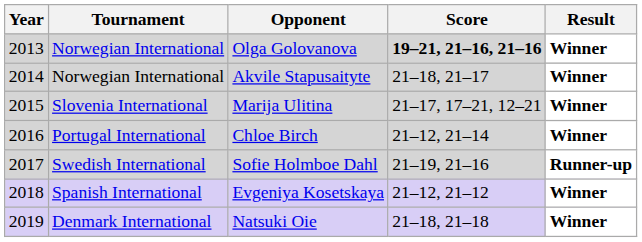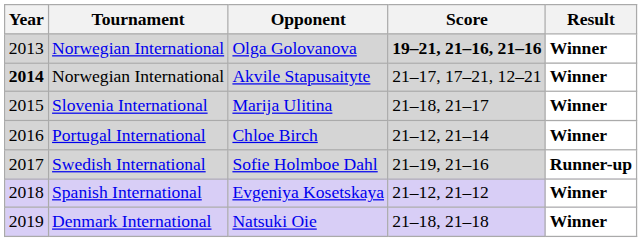 <table class="sortable wikitable" style="font-size: 90%;">
 <tr>
 <th>Year</th>
 <th>Tournament</th>
 <th>Opponent</th>
 <th>Score</th>
 <th>Result</th>
 </tr>
 <tr style="background:#D5D5D5">
 <td align="center">2013</td>
 <td align="left"><a href='#'>Norwegian International</a></td>
 <td align="left"> <a href='#'>Olga Golovanova</a></td>
 <td align="left"><strong>19–21, 21–16, 21–16</strong></td>
 <td style="text-align:left; background:white"> <strong>Winner</strong></td>
 </tr>
 <tr style="background:#D5D5D5">
-<td align="center">2014</td>
+<td align="center"><strong>2014</strong></td>
 <td align="left">Norwegian International</td>
 <td align="left"> <a href='#'>Akvile Stapusaityte</a></td>
-<td align="left">21–18, 21–17</td>
+<td align="left">21–17, 17–21, 12–21</td>
 <td style="text-align:left; background:white"> <strong>Winner</strong></td>
 </tr>
 <tr style="background:#D5D5D5">
 <td align="center">2015</td>
 <td align="left"><a href='#'>Slovenia International</a></td>
 <td align="left"> <a href='#'>Marija Ulitina</a></td>
-<td align="left">21–17, 17–21, 12–21</td>
+<td align="left">21–18, 21–17</td>
 <td style="text-align:left; background:white"> <strong>Winner</strong></td>
 </tr>
 <tr style="background:#D5D5D5">
 <td align="center">2016</td>
 <td align="left"><a href='#'>Portugal International</a></td>
 <td align="left"> <a href='#'>Chloe Birch</a></td>
 <td align="left">21–12, 21–14</td>
 <td style="text-align:left; background:white"> <strong>Winner</strong></td>
 </tr>
 <tr style="background:#D5D5D5">
 <td align="center">2017</td>
 <td align="left"><a href='#'>Swedish International</a></td>
 <td align="left"> <a href='#'>Sofie Holmboe Dahl</a></td>
 <td align="left">21–19, 21–16</td>
 <td style="text-align:left; background:white"> <strong>Runner-up</strong></td>
 </tr>
 <tr style="background:#D8CEF6">
 <td align="center">2018</td>
 <td align="left"><a href='#'>Spanish International</a></td>
 <td align="left"> <a href='#'>Evgeniya Kosetskaya</a></td>
 <td align="left">21–12, 21–12</td>
 <td style="text-align:left; background:white"> <strong>Winner</strong></td>
 </tr>
 <tr style="background:#D8CEF6">
 <td align="center">2019</td>
 <td align="left"><a href='#'>Denmark International</a></td>
 <td align="left"> <a href='#'>Natsuki Oie</a></td>
 <td align="left">21–18, 21–18</td>
 <td style="text-align:left; background:white"> <strong>Winner</strong></td>
 </tr>
 </table>
